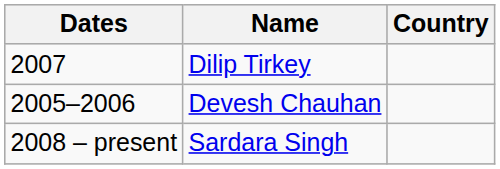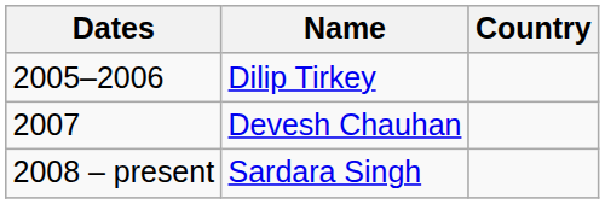 <table class="wikitable">
 <tr>
 <th>Dates</th>
 <th>Name</th>
 <th>Country</th>
 </tr>
 <tr>
-<td>2007</td>
+<td>2005–2006</td>
 <td><a href='#'>Dilip Tirkey</a></td>
 <td></td>
 </tr>
 <tr>
-<td>2005–2006</td>
+<td>2007</td>
 <td><a href='#'>Devesh Chauhan</a></td>
 <td></td>
 </tr>
 <tr>
 <td>2008 – present</td>
 <td><a href='#'>Sardara Singh</a></td>
 <td></td>
 </tr>
 </table>
